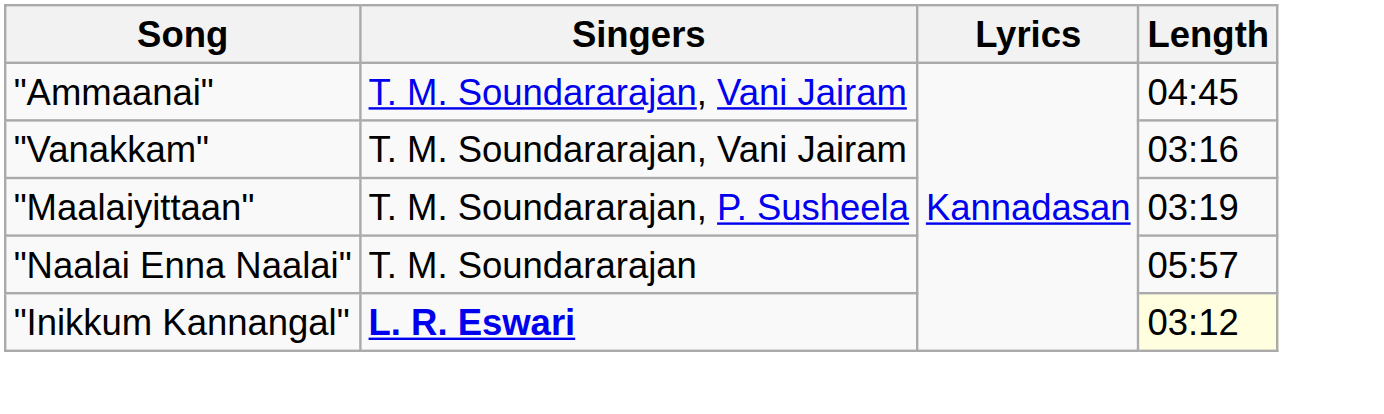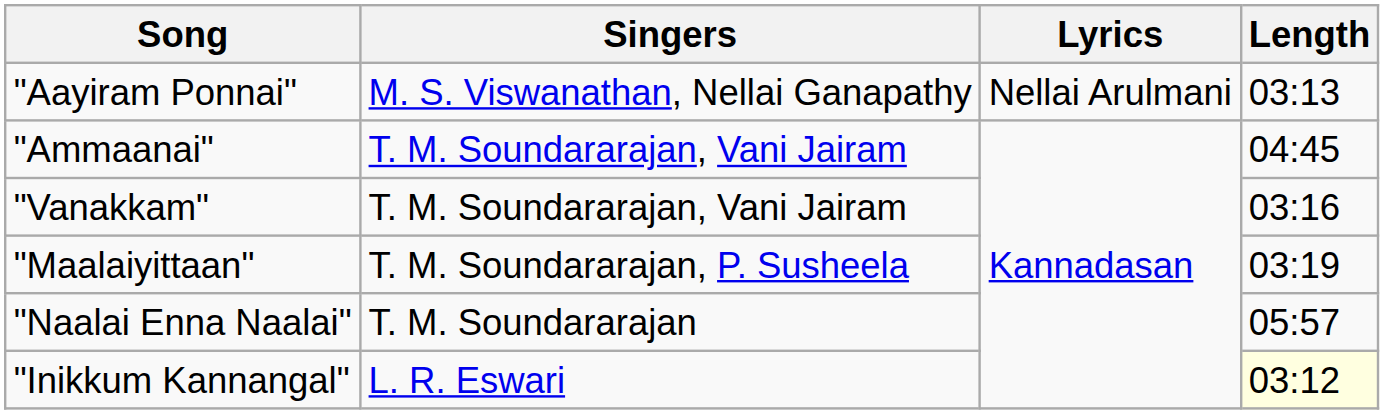 <table class="wikitable" style="font-size:95%;">
 <tr>
 <th>Song</th>
 <th>Singers</th>
 <th>Lyrics</th>
 <th>Length</th>
+</tr>
+<tr>
+<td>"Aayiram Ponnai"</td>
+<td><a href='#'>M. S. Viswanathan</a>, Nellai Ganapathy</td>
+<td>Nellai Arulmani</td>
+<td>03:13</td>
 </tr>
 <tr>
 <td>"Ammaanai"</td>
 <td><a href='#'>T. M. Soundararajan</a>, <a href='#'>Vani Jairam</a></td>
 <td rowspan=5><a href='#'>Kannadasan</a></td>
 <td>04:45</td>
 </tr>
 <tr>
 <td>"Vanakkam"</td>
 <td>T. M. Soundararajan, Vani Jairam</td>
 <td>03:16</td>
 </tr>
 <tr>
 <td>"Maalaiyittaan"</td>
 <td>T. M. Soundararajan, <a href='#'>P. Susheela</a></td>
 <td>03:19</td>
 </tr>
 <tr>
 <td>"Naalai Enna Naalai"</td>
 <td>T. M. Soundararajan</td>
 <td>05:57</td>
 </tr>
 <tr>
 <td>"Inikkum Kannangal"</td>
-<td><strong><a href='#'>L. R. Eswari</a></strong></td>
+<td><a href='#'>L. R. Eswari</a></td>
 <td style="background: lightyellow;">03:12</td>
 </tr>
 </table>
